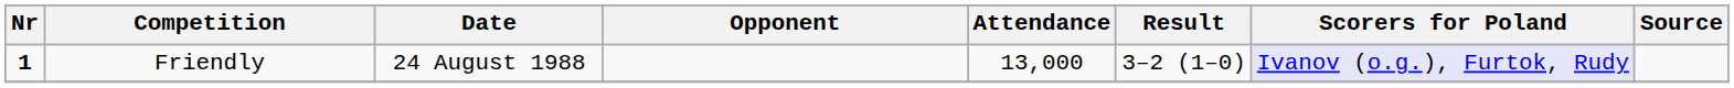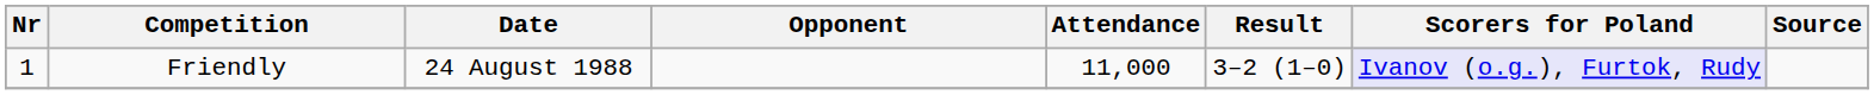 <table class="wikitable sortable" style="font-size: 90%; text-align:center">
 <tr>
 <th>Nr</th>
 <th style="width:163px">Competition</th>
 <th style="width:110px">Date</th>
 <th style="width:180px">Opponent</th>
 <th>Attendance</th>
 <th>Result</th>
 <th>Scorers for Poland</th>
 <th>Source</th>
 </tr>
 <tr>
-<td><strong>1</strong></td>
+<td>1</td>
 <td>Friendly</td>
 <td>24 August 1988</td>
 <td></td>
-<td>13,000</td>
+<td>11,000</td>
 <td>3–2 (1–0)</td>
 <td style="background: lavender;"><a href='#'>Ivanov</a> (<a href='#'>o.g.</a>), <a href='#'>Furtok</a>, <a href='#'>Rudy</a></td>
 <td></td>
 </tr>
 <tr>
 </tr>
 </table>
